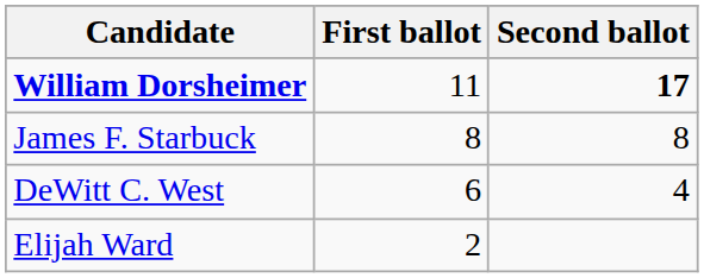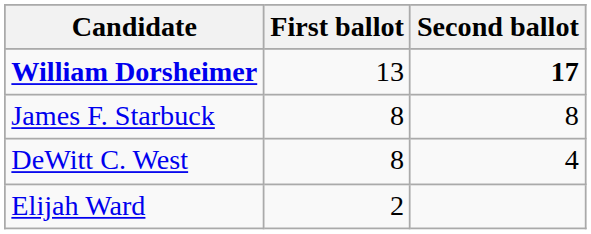 <table class=wikitable>
 <tr bgcolor=lightgrey>
 <th>Candidate</th>
 <th>First ballot</th>
 <th>Second ballot</th>
 </tr>
 <tr>
 <td><strong><a href='#'>William Dorsheimer</a></strong></td>
-<td align="right">11</td>
+<td align="right">13</td>
 <td align="right"><strong>17</strong></td>
 </tr>
 <tr>
 <td><a href='#'>James F. Starbuck</a></td>
 <td align="right">8</td>
 <td align="right">8</td>
 </tr>
 <tr>
 <td><a href='#'>DeWitt C. West</a></td>
-<td align="right">6</td>
+<td align="right">8</td>
 <td align="right">4</td>
 </tr>
 <tr>
 <td><a href='#'>Elijah Ward</a></td>
 <td align="right">2</td>
 <td></td>
 </tr>
 </table>
